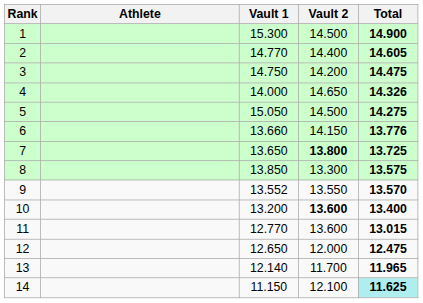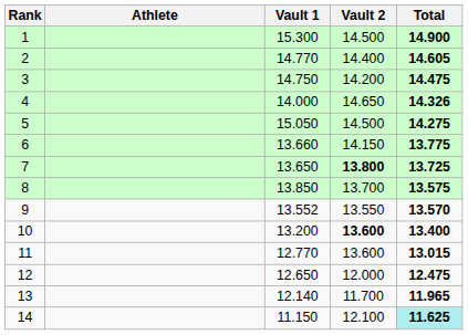 <table class=wikitable style="text-align:center">
 <tr>
 <th width=40>Rank</th>
 <th width=250>Athlete</th>
 <th width=70>Vault 1</th>
 <th width=70>Vault 2</th>
 <th width=70>Total</th>
 </tr>
 <tr bgcolor="ccffcc">
 <td>1</td>
 <td align=left></td>
 <td>15.300</td>
 <td>14.500</td>
 <td><strong>14.900</strong></td>
 </tr>
 <tr bgcolor="ccffcc">
 <td>2</td>
 <td align=left></td>
 <td>14.770</td>
 <td>14.400</td>
 <td><strong>14.605</strong></td>
 </tr>
 <tr bgcolor="ccffcc">
 <td>3</td>
 <td align=left></td>
 <td>14.750</td>
 <td>14.200</td>
 <td><strong>14.475</strong></td>
 </tr>
 <tr bgcolor="ccffcc">
 <td>4</td>
 <td align=left></td>
 <td>14.000</td>
 <td>14.650</td>
 <td><strong>14.326</strong></td>
 </tr>
 <tr bgcolor="ccffcc">
 <td>5</td>
 <td align=left></td>
 <td>15.050</td>
 <td>14.500</td>
 <td><strong>14.275</strong></td>
 </tr>
 <tr bgcolor="ccffcc">
 <td>6</td>
 <td align=left></td>
 <td>13.660</td>
 <td>14.150</td>
-<td><strong>13.776</strong></td>
+<td><strong>13.775</strong></td>
 </tr>
 <tr bgcolor="ccffcc">
 <td>7</td>
 <td align=left></td>
 <td>13.650</td>
 <td><strong>13.800</strong></td>
 <td><strong>13.725</strong></td>
 </tr>
 <tr bgcolor="ccffcc">
 <td>8</td>
 <td align=left></td>
 <td>13.850</td>
-<td>13.300</td>
+<td>13.700</td>
 <td><strong>13.575</strong></td>
 </tr>
 <tr>
 <td>9</td>
 <td align=left></td>
 <td>13.552</td>
 <td>13.550</td>
 <td><strong>13.570</strong></td>
 </tr>
 <tr>
 <td>10</td>
 <td align=left></td>
 <td>13.200</td>
 <td><strong>13.600</strong></td>
 <td><strong>13.400</strong></td>
 </tr>
 <tr>
 <td>11</td>
 <td align=left></td>
 <td>12.770</td>
 <td>13.600</td>
 <td><strong>13.015</strong></td>
 </tr>
 <tr>
 <td>12</td>
 <td align=left></td>
 <td>12.650</td>
 <td>12.000</td>
 <td><strong>12.475</strong></td>
 </tr>
 <tr>
 <td>13</td>
 <td align=left></td>
 <td>12.140</td>
 <td>11.700</td>
 <td><strong>11.965</strong></td>
 </tr>
 <tr>
 <td>14</td>
 <td align=left></td>
 <td>11.150</td>
 <td>12.100</td>
 <td style="background: paleturquoise;"><strong>11.625</strong></td>
 </tr>
 </table>
